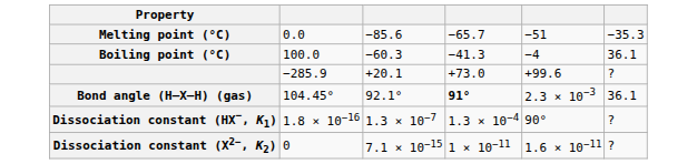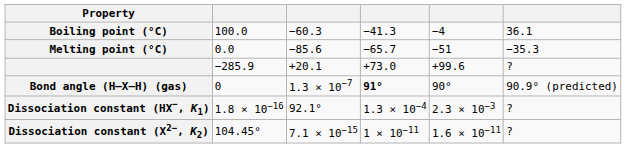 <table class="wikitable" style="margin: 1em auto 1em auto">
 <tr>
 <th>Property</th>
 <th></th>
 <th></th>
 <th></th>
 <th></th>
 <th></th>
 </tr>
 <tr>
+<th>Boiling point (°C)</th>
+<td>100.0</td>
+<td>−60.3</td>
+<td>−41.3</td>
+<td>−4</td>
+<td>36.1</td>
+</tr>
+<tr>
 <th>Melting point (°C)</th>
 <td>0.0</td>
 <td>−85.6</td>
 <td>−65.7</td>
 <td>−51</td>
 <td>−35.3</td>
-</tr>
-<tr>
-<th>Boiling point (°C)</th>
-<td>100.0</td>
-<td>−60.3</td>
-<td>−41.3</td>
-<td>−4</td>
-<td>36.1</td>
 </tr>
 <tr>
 <th></th>
 <td>−285.9</td>
 <td>+20.1</td>
 <td>+73.0</td>
 <td>+99.6</td>
 <td>?</td>
 </tr>
 <tr>
 <th>Bond angle (H–X–H) (gas)</th>
-<td>104.45°</td>
-<td>92.1°</td>
+<td>0</td>
+<td>1.3 × 10<sup>−7</sup></td>
 <td><strong>91°</strong></td>
-<td>2.3 × 10<sup>−3</sup></td>
-<td>36.1</td>
+<td>90°</td>
+<td>90.9° (predicted)</td>
 </tr>
 <tr>
 <th>Dissociation constant (HX<sup>−</sup>, <em>K</em><sub>1</sub>)</th>
 <td>1.8 × 10<sup>−16</sup></td>
-<td>1.3 × 10<sup>−7</sup></td>
+<td>92.1°</td>
 <td>1.3 × 10<sup>−4</sup></td>
-<td>90°</td>
+<td>2.3 × 10<sup>−3</sup></td>
 <td>?</td>
 </tr>
 <tr>
 <th>Dissociation constant (X<sup>2−</sup>, <em>K</em><sub>2</sub>)</th>
-<td>0</td>
+<td>104.45°</td>
 <td>7.1 × 10<sup>−15</sup></td>
 <td>1 × 10<sup>−11</sup></td>
 <td>1.6 × 10<sup>−11</sup></td>
 <td>?</td>
 </tr>
 </table>
